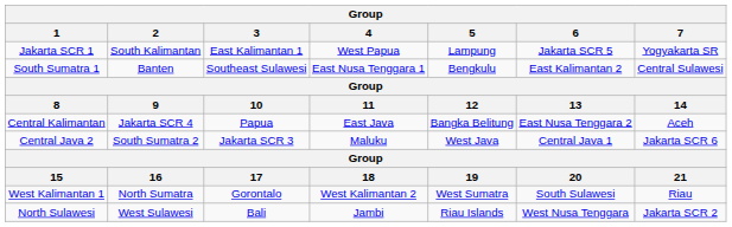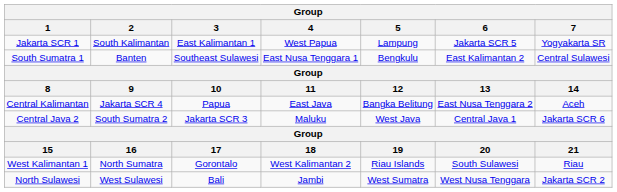 <table class="wikitable" style="font-size:90%; text-align:center">
 <tr>
 <th colspan="11">Group</th>
 </tr>
 <tr>
 <th>1</th>
 <th>2</th>
 <th>3</th>
 <th>4</th>
 <th>5</th>
 <th>6</th>
 <th>7</th>
 </tr>
 <tr>
 <td><a href='#'>Jakarta SCR 1</a></td>
 <td><a href='#'>South Kalimantan</a></td>
 <td><a href='#'>East Kalimantan 1</a></td>
 <td><a href='#'>West Papua</a></td>
 <td><a href='#'>Lampung</a></td>
 <td><a href='#'>Jakarta SCR 5</a></td>
 <td><a href='#'>Yogyakarta SR</a></td>
 </tr>
 <tr>
 <td><a href='#'>South Sumatra 1</a></td>
 <td><a href='#'>Banten</a></td>
 <td><a href='#'>Southeast Sulawesi</a></td>
 <td><a href='#'>East Nusa Tenggara 1</a></td>
 <td><a href='#'>Bengkulu</a></td>
 <td><a href='#'>East Kalimantan 2</a></td>
 <td><a href='#'>Central Sulawesi</a></td>
 </tr>
 <tr>
 <th colspan="11">Group</th>
 </tr>
 <tr>
 <th>8</th>
 <th>9</th>
 <th>10</th>
 <th>11</th>
 <th>12</th>
 <th>13</th>
 <th>14</th>
 </tr>
 <tr>
 <td><a href='#'>Central Kalimantan</a></td>
 <td><a href='#'>Jakarta SCR 4</a></td>
 <td><a href='#'>Papua</a></td>
 <td><a href='#'>East Java</a></td>
 <td><a href='#'>Bangka Belitung</a></td>
 <td><a href='#'>East Nusa Tenggara 2</a></td>
 <td><a href='#'>Aceh</a></td>
 </tr>
 <tr>
 <td><a href='#'>Central Java 2</a></td>
 <td><a href='#'>South Sumatra 2</a></td>
 <td Jakarta><a href='#'>Jakarta SCR 3</a></td>
 <td><a href='#'>Maluku</a></td>
 <td><a href='#'>West Java</a></td>
 <td><a href='#'>Central Java 1</a></td>
 <td><a href='#'>Jakarta SCR 6</a></td>
 </tr>
 <tr>
 <th colspan="11">Group</th>
 </tr>
 <tr>
 <th>15</th>
 <th>16</th>
 <th>17</th>
 <th>18</th>
 <th>19</th>
 <th>20</th>
 <th>21</th>
 </tr>
 <tr>
 <td><a href='#'>West Kalimantan 1</a></td>
 <td><a href='#'>North Sumatra</a></td>
 <td><a href='#'>Gorontalo</a></td>
 <td><a href='#'>West Kalimantan 2</a></td>
-<td><a href='#'>West Sumatra</a></td>
+<td><a href='#'>Riau Islands</a></td>
 <td><a href='#'>South Sulawesi</a></td>
 <td><a href='#'>Riau</a></td>
 </tr>
 <tr>
 <td><a href='#'>North Sulawesi</a></td>
 <td><a href='#'>West Sulawesi</a></td>
 <td><a href='#'>Bali</a></td>
 <td><a href='#'>Jambi</a></td>
-<td><a href='#'>Riau Islands</a></td>
+<td><a href='#'>West Sumatra</a></td>
 <td><a href='#'>West Nusa Tenggara</a></td>
 <td><a href='#'>Jakarta SCR 2</a></td>
 </tr>
 </table>
